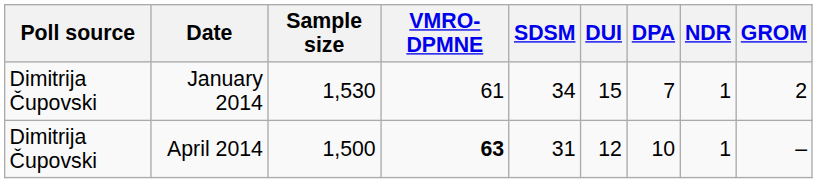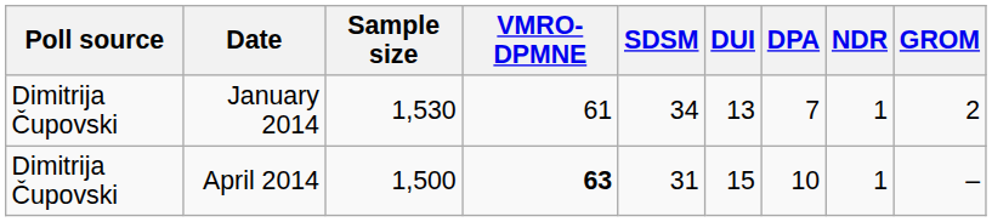 <table class=wikitable style=text-align:right>
 <tr>
 <th>Poll source</th>
 <th>Date</th>
 <th>Sample size</th>
 <th><a href='#'>VMRO-DPMNE</a></th>
 <th><a href='#'>SDSM</a></th>
 <th><a href='#'>DUI</a></th>
 <th><a href='#'>DPA</a></th>
 <th><a href='#'>NDR</a></th>
 <th><a href='#'>GROM</a></th>
 </tr>
 <tr>
 <td align=left>Dimitrija Čupovski</td>
 <td>January 2014</td>
 <td>1,530</td>
 <td>61</td>
 <td>34</td>
-<td>15</td>
+<td>13</td>
 <td>7</td>
 <td>1</td>
 <td>2</td>
 </tr>
 <tr>
 <td align=left>Dimitrija Čupovski</td>
 <td>April 2014</td>
 <td>1,500</td>
 <td><strong>63</strong></td>
 <td>31</td>
-<td>12</td>
+<td>15</td>
 <td>10</td>
 <td>1</td>
 <td>–</td>
 </tr>
 </table>
